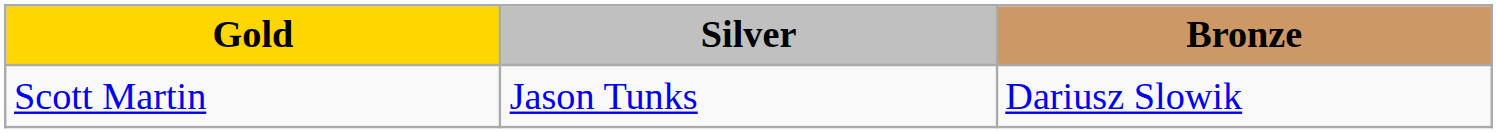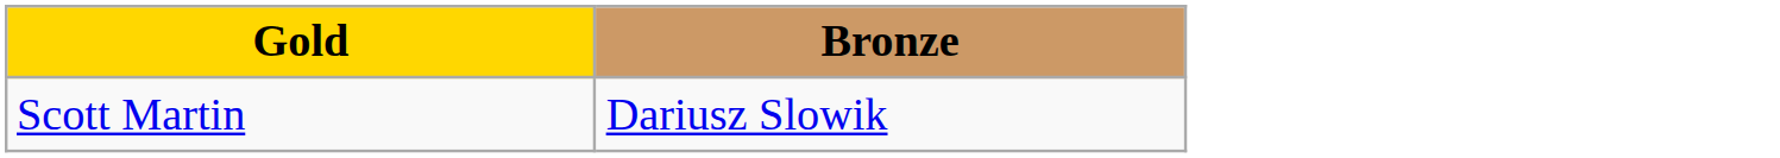 <table class="wikitable" style="text-align:left">
 <tr align="center">
 <td width=200 bgcolor=gold><strong>Gold</strong></td>
-<td width=200 bgcolor=silver><strong>Silver</strong></td>
 <td width=200 bgcolor=CC9966><strong>Bronze</strong></td>
 </tr>
 <tr>
 <td><a href='#'>Scott Martin</a><br><em></em></td>
-<td><a href='#'>Jason Tunks</a><br><em></em></td>
 <td><a href='#'>Dariusz Slowik</a><br><em></em></td>
 </tr>
 </table>
